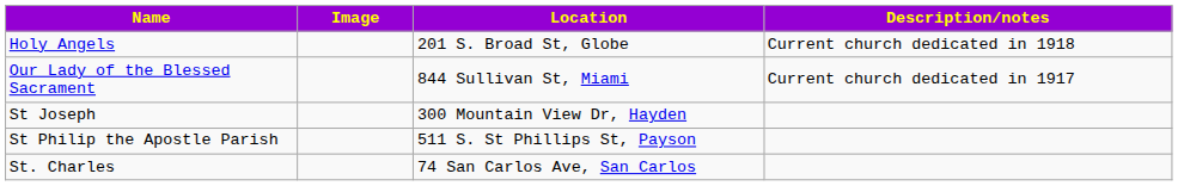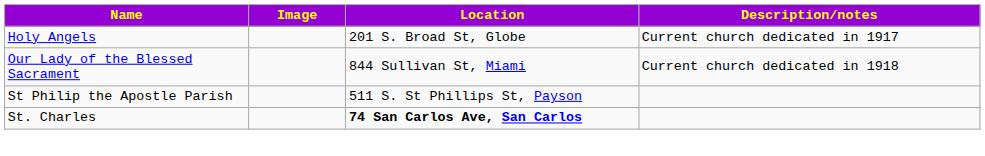 <table class="wikitable sortable" style="width:75%">
 <tr>
 <th width="25%" style="background:darkviolet; color:yellow;"><strong>Name</strong></th>
 <th width="10%" style="background:darkviolet; color:yellow;"><strong>Image</strong></th>
 <th width="30%" style="background:darkviolet; color:yellow;"><strong>Location</strong></th>
 <th width="35%" style="background:darkviolet; color:yellow;"><strong>Description/notes</strong></th>
 </tr>
 <tr>
 <td><a href='#'>Holy Angels</a></td>
 <td></td>
 <td>201 S. Broad St, Globe</td>
-<td>Current church dedicated in 1918</td>
+<td>Current church dedicated in 1917</td>
 </tr>
 <tr>
 <td><a href='#'>Our Lady of the Blessed Sacrament</a></td>
 <td></td>
 <td>844 Sullivan St, <a href='#'>Miami</a></td>
-<td>Current church dedicated in 1917</td>
-</tr>
-<tr>
-<td>St Joseph</td>
-<td></td>
-<td>300 Mountain View Dr, <a href='#'>Hayden</a></td>
-<td></td>
+<td>Current church dedicated in 1918</td>
 </tr>
 <tr>
 <td>St Philip the Apostle Parish</td>
 <td></td>
 <td>511 S. St Phillips St, <a href='#'>Payson</a></td>
 <td></td>
 </tr>
 <tr>
 <td>St. Charles</td>
 <td></td>
-<td>74 San Carlos Ave, <a href='#'>San Carlos</a></td>
+<td><strong>74 San Carlos Ave, <a href='#'>San Carlos</a></strong></td>
 <td></td>
 </tr>
 </table>
